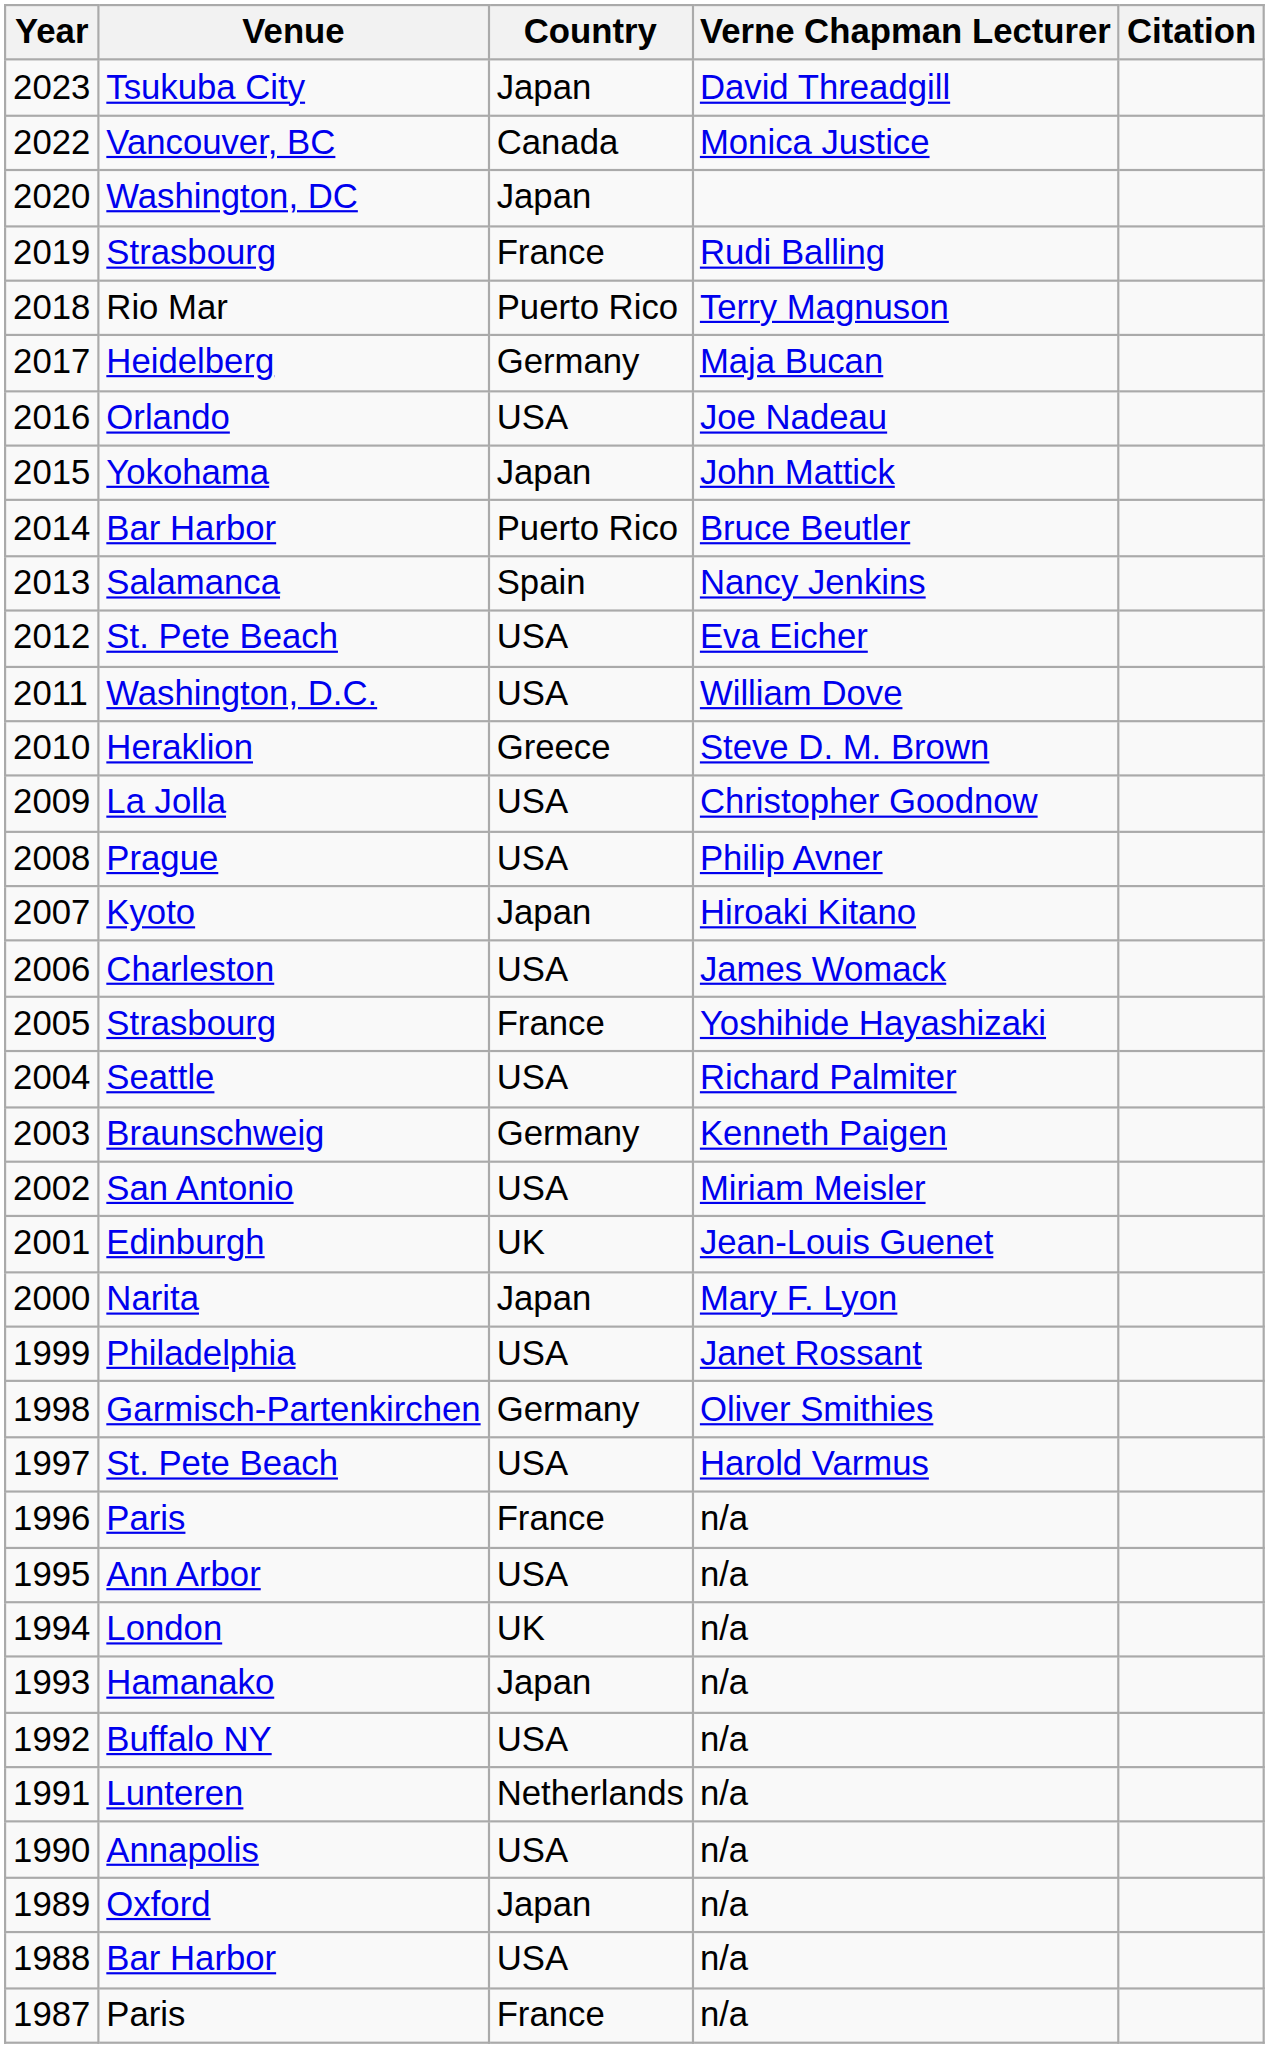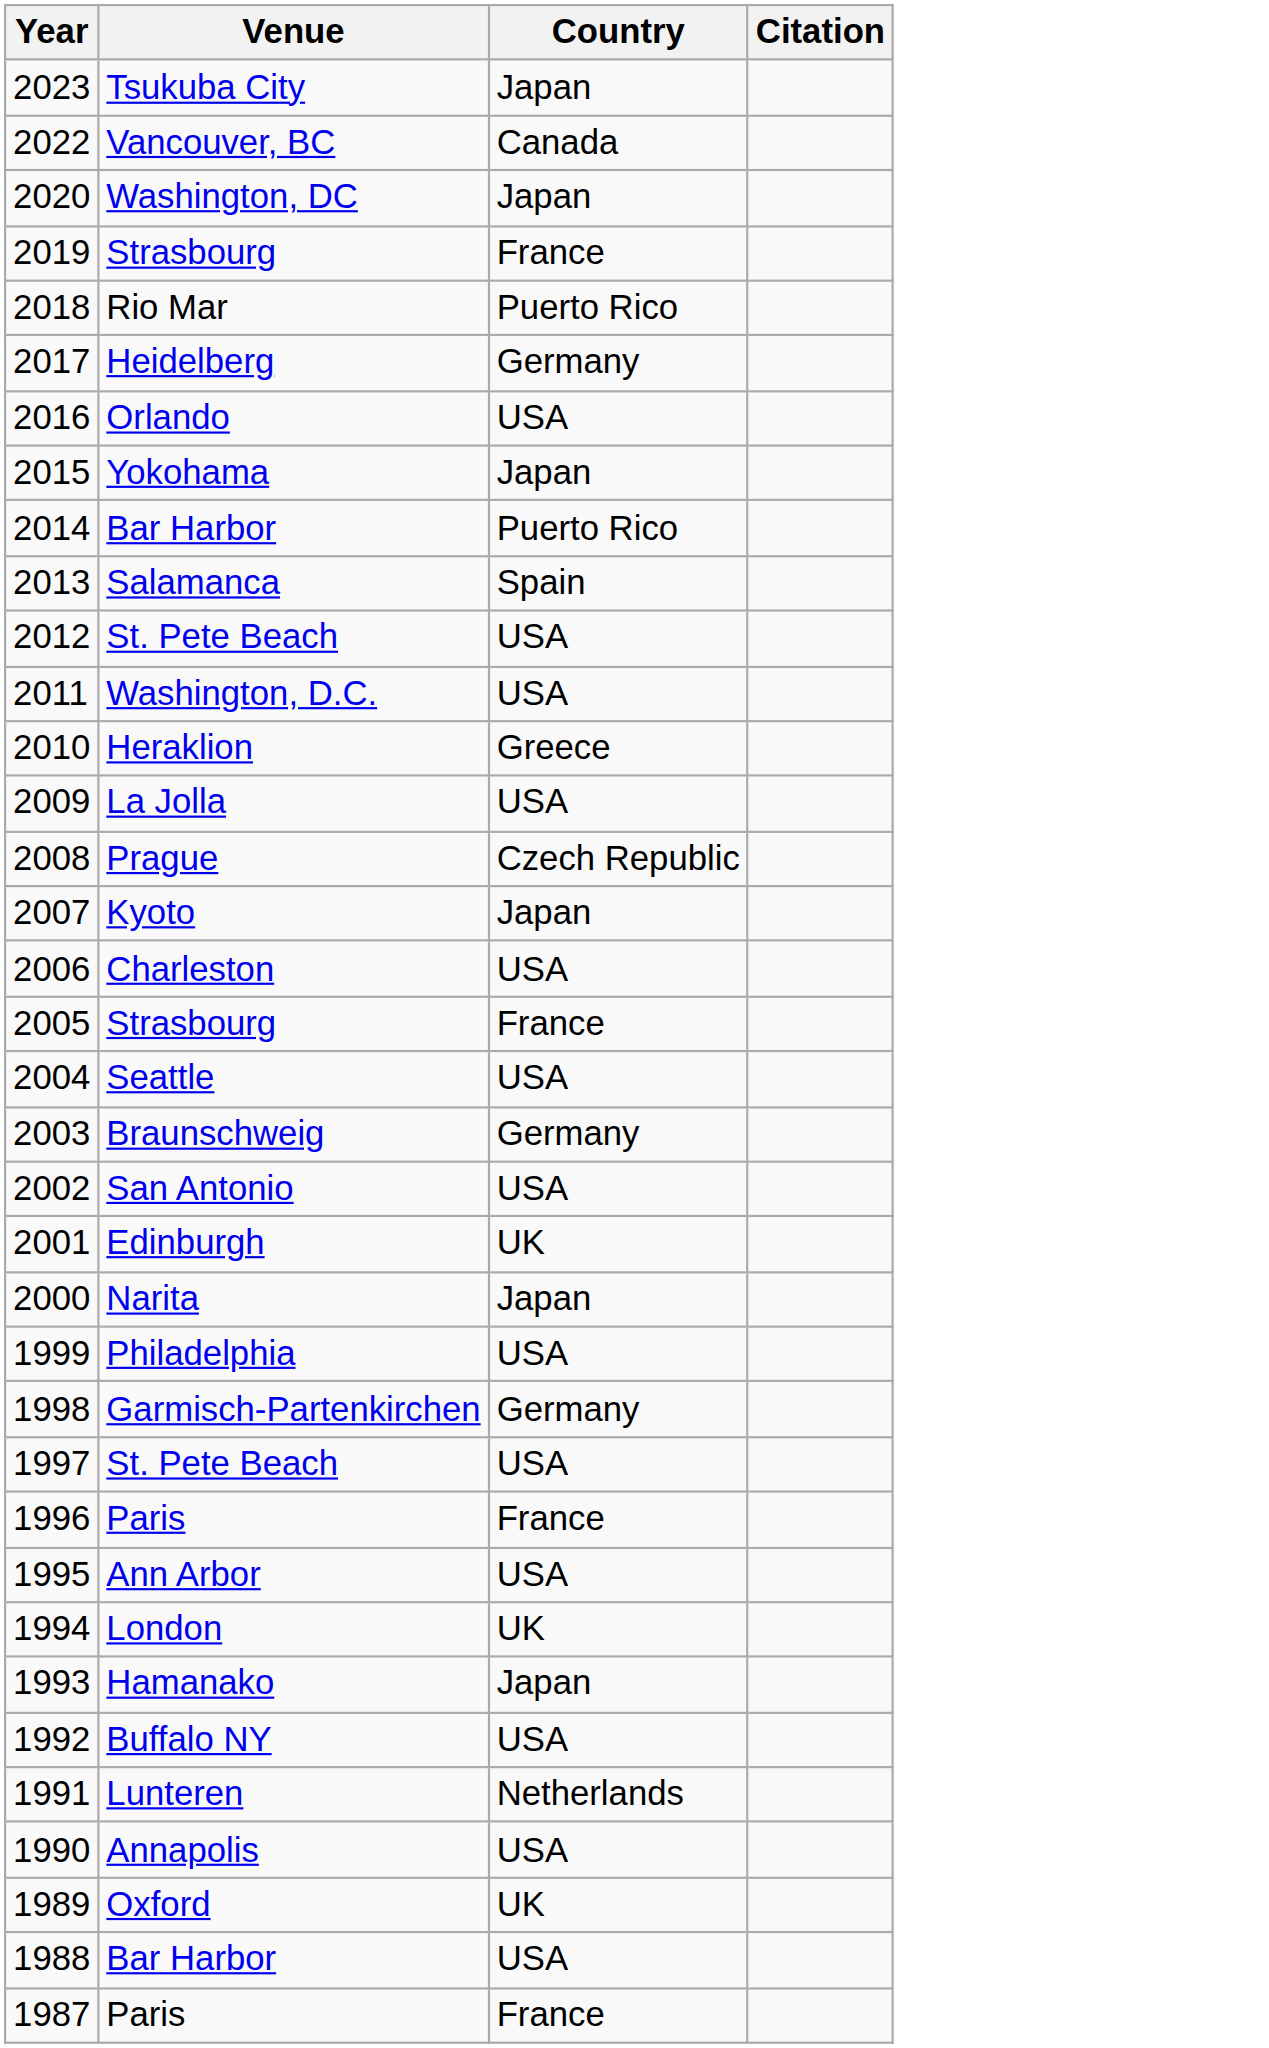 <table class="wikitable sortable">
 <tr>
 <th>Year</th>
 <th>Venue</th>
 <th>Country</th>
-<th>Verne Chapman Lecturer</th>
 <th>Citation</th>
 </tr>
 <tr>
 <td>2023</td>
 <td><a href='#'>Tsukuba City</a></td>
 <td>Japan</td>
-<td><a href='#'>David Threadgill</a></td>
 <td></td>
 </tr>
 <tr>
 <td>2022</td>
 <td><a href='#'>Vancouver, BC</a></td>
 <td>Canada</td>
-<td><a href='#'>Monica Justice</a></td>
 <td></td>
 </tr>
 <tr>
 <td>2020</td>
 <td><a href='#'>Washington, DC</a></td>
 <td>Japan</td>
 <td></td>
-<td></td>
 </tr>
 <tr>
 <td>2019</td>
 <td><a href='#'>Strasbourg</a></td>
 <td>France</td>
-<td><a href='#'>Rudi Balling</a></td>
 <td></td>
 </tr>
 <tr>
 <td>2018</td>
 <td>Rio Mar</td>
 <td>Puerto Rico</td>
-<td><a href='#'>Terry Magnuson</a></td>
 <td></td>
 </tr>
 <tr>
 <td>2017</td>
 <td><a href='#'>Heidelberg</a></td>
 <td>Germany</td>
-<td><a href='#'>Maja Bucan</a></td>
 <td></td>
 </tr>
 <tr>
 <td>2016</td>
 <td><a href='#'>Orlando</a></td>
 <td>USA</td>
-<td><a href='#'>Joe Nadeau</a></td>
 <td></td>
 </tr>
 <tr>
 <td>2015</td>
 <td><a href='#'>Yokohama</a></td>
 <td>Japan</td>
-<td><a href='#'>John Mattick</a></td>
 <td></td>
 </tr>
 <tr>
 <td>2014</td>
 <td><a href='#'>Bar Harbor</a></td>
 <td>Puerto Rico</td>
-<td><a href='#'>Bruce Beutler</a></td>
 <td></td>
 </tr>
 <tr>
 <td>2013</td>
 <td><a href='#'>Salamanca</a></td>
 <td>Spain</td>
-<td><a href='#'>Nancy Jenkins</a></td>
 <td></td>
 </tr>
 <tr>
 <td>2012</td>
 <td><a href='#'>St. Pete Beach</a></td>
 <td>USA</td>
-<td><a href='#'>Eva Eicher</a></td>
 <td></td>
 </tr>
 <tr>
 <td>2011</td>
 <td><a href='#'>Washington, D.C.</a></td>
 <td>USA</td>
-<td><a href='#'>William Dove</a></td>
 <td></td>
 </tr>
 <tr>
 <td>2010</td>
 <td><a href='#'>Heraklion</a></td>
 <td>Greece</td>
-<td><a href='#'>Steve D. M. Brown</a></td>
 <td></td>
 </tr>
 <tr>
 <td>2009</td>
 <td><a href='#'>La Jolla</a></td>
 <td>USA</td>
-<td><a href='#'>Christopher Goodnow</a></td>
 <td></td>
 </tr>
 <tr>
 <td>2008</td>
 <td><a href='#'>Prague</a></td>
-<td>USA</td>
-<td><a href='#'>Philip Avner</a></td>
+<td>Czech Republic</td>
 <td></td>
 </tr>
 <tr>
 <td>2007</td>
 <td><a href='#'>Kyoto</a></td>
 <td>Japan</td>
-<td><a href='#'>Hiroaki Kitano</a></td>
 <td></td>
 </tr>
 <tr>
 <td>2006</td>
 <td><a href='#'>Charleston</a></td>
 <td>USA</td>
-<td><a href='#'>James Womack</a></td>
 <td></td>
 </tr>
 <tr>
 <td>2005</td>
 <td><a href='#'>Strasbourg</a></td>
 <td>France</td>
-<td><a href='#'>Yoshihide Hayashizaki</a></td>
 <td></td>
 </tr>
 <tr>
 <td>2004</td>
 <td><a href='#'>Seattle</a></td>
 <td>USA</td>
-<td><a href='#'>Richard Palmiter</a></td>
 <td></td>
 </tr>
 <tr>
 <td>2003</td>
 <td><a href='#'>Braunschweig</a></td>
 <td>Germany</td>
-<td><a href='#'>Kenneth Paigen</a></td>
 <td></td>
 </tr>
 <tr>
 <td>2002</td>
 <td><a href='#'>San Antonio</a></td>
 <td>USA</td>
-<td><a href='#'>Miriam Meisler</a></td>
 <td></td>
 </tr>
 <tr>
 <td>2001</td>
 <td><a href='#'>Edinburgh</a></td>
 <td>UK</td>
-<td><a href='#'>Jean-Louis Guenet</a></td>
 <td></td>
 </tr>
 <tr>
 <td>2000</td>
 <td><a href='#'>Narita</a></td>
 <td>Japan</td>
-<td><a href='#'>Mary F. Lyon</a></td>
 <td></td>
 </tr>
 <tr>
 <td>1999</td>
 <td><a href='#'>Philadelphia</a></td>
 <td>USA</td>
-<td><a href='#'>Janet Rossant</a></td>
 <td></td>
 </tr>
 <tr>
 <td>1998</td>
 <td><a href='#'>Garmisch-Partenkirchen</a></td>
 <td>Germany</td>
-<td><a href='#'>Oliver Smithies</a></td>
 <td></td>
 </tr>
 <tr>
 <td>1997</td>
 <td><a href='#'>St. Pete Beach</a></td>
 <td>USA</td>
-<td><a href='#'>Harold Varmus</a></td>
 <td></td>
 </tr>
 <tr>
 <td>1996</td>
 <td><a href='#'>Paris</a></td>
 <td>France</td>
-<td>n/a</td>
 <td></td>
 </tr>
 <tr>
 <td>1995</td>
 <td><a href='#'>Ann Arbor</a></td>
 <td>USA</td>
-<td>n/a</td>
 <td></td>
 </tr>
 <tr>
 <td>1994</td>
 <td><a href='#'>London</a></td>
 <td>UK</td>
-<td>n/a</td>
 <td></td>
 </tr>
 <tr>
 <td>1993</td>
 <td><a href='#'>Hamanako</a></td>
 <td>Japan</td>
-<td>n/a</td>
 <td></td>
 </tr>
 <tr>
 <td>1992</td>
 <td><a href='#'>Buffalo NY</a></td>
 <td>USA</td>
-<td>n/a</td>
 <td></td>
 </tr>
 <tr>
 <td>1991</td>
 <td><a href='#'>Lunteren</a></td>
 <td>Netherlands</td>
-<td>n/a</td>
 <td></td>
 </tr>
 <tr>
 <td>1990</td>
 <td><a href='#'>Annapolis</a></td>
 <td>USA</td>
-<td>n/a</td>
 <td></td>
 </tr>
 <tr>
 <td>1989</td>
 <td><a href='#'>Oxford</a></td>
-<td>Japan</td>
-<td>n/a</td>
+<td>UK</td>
 <td></td>
 </tr>
 <tr>
 <td>1988</td>
 <td><a href='#'>Bar Harbor</a></td>
 <td>USA</td>
-<td>n/a</td>
 <td></td>
 </tr>
 <tr>
 <td>1987</td>
 <td>Paris</td>
 <td>France</td>
-<td>n/a</td>
 <td></td>
 </tr>
 </table>
